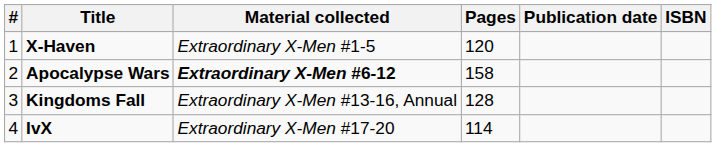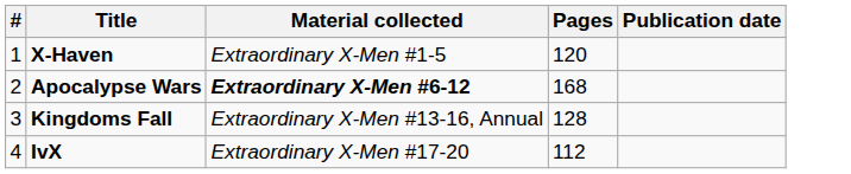 <table class="wikitable">
 <tr>
 <th>#</th>
 <th>Title</th>
 <th>Material collected</th>
 <th>Pages</th>
 <th>Publication date</th>
-<th>ISBN</th>
 </tr>
 <tr>
 <td>1</td>
 <td><strong>X-Haven</strong></td>
 <td><em>Extraordinary X-Men</em> #1-5</td>
 <td>120</td>
 <td></td>
-<td></td>
 </tr>
 <tr>
 <td>2</td>
 <td><strong>Apocalypse Wars</strong></td>
 <td><strong><em>Extraordinary X-Men</em> #6-12</strong></td>
-<td>158</td>
-<td></td>
+<td>168</td>
 <td></td>
 </tr>
 <tr>
 <td>3</td>
 <td><strong>Kingdoms Fall</strong></td>
 <td><em>Extraordinary X-Men</em> #13-16, Annual</td>
 <td>128</td>
 <td></td>
-<td></td>
 </tr>
 <tr>
 <td>4</td>
 <td><strong>IvX</strong></td>
 <td><em>Extraordinary X-Men</em> #17-20</td>
-<td>114</td>
-<td></td>
+<td>112</td>
 <td></td>
 </tr>
 </table>
